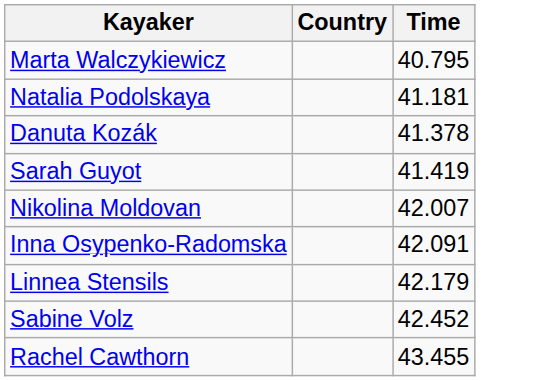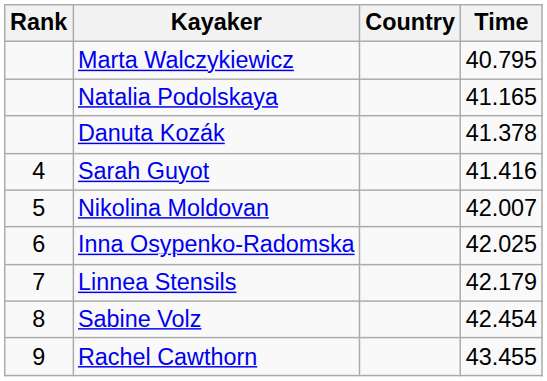 <table class="wikitable" style="text-align:center">
 <tr>
+<th>Rank</th>
 <th>Kayaker</th>
 <th>Country</th>
 <th>Time</th>
 </tr>
 <tr>
+<td></td>
 <td align="left"><a href='#'>Marta Walczykiewicz</a></td>
 <td align="left"></td>
 <td>40.795</td>
 </tr>
 <tr>
+<td></td>
 <td align="left"><a href='#'>Natalia Podolskaya</a></td>
 <td align="left"></td>
-<td>41.181</td>
+<td>41.165</td>
 </tr>
 <tr>
+<td></td>
 <td align="left"><a href='#'>Danuta Kozák</a></td>
 <td align="left"></td>
 <td>41.378</td>
 </tr>
 <tr>
+<td>4</td>
 <td align="left"><a href='#'>Sarah Guyot</a></td>
 <td align="left"></td>
-<td>41.419</td>
+<td>41.416</td>
 </tr>
 <tr>
+<td>5</td>
 <td align="left"><a href='#'>Nikolina Moldovan</a></td>
 <td align="left"></td>
 <td>42.007</td>
 </tr>
 <tr>
+<td>6</td>
 <td align="left"><a href='#'>Inna Osypenko-Radomska</a></td>
 <td align="left"></td>
-<td>42.091</td>
+<td>42.025</td>
 </tr>
 <tr>
+<td>7</td>
 <td align="left"><a href='#'>Linnea Stensils</a></td>
 <td align="left"></td>
 <td>42.179</td>
 </tr>
 <tr>
+<td>8</td>
 <td align="left"><a href='#'>Sabine Volz</a></td>
 <td align="left"></td>
-<td>42.452</td>
+<td>42.454</td>
 </tr>
 <tr>
+<td>9</td>
 <td align="left"><a href='#'>Rachel Cawthorn</a></td>
 <td align="left"></td>
 <td>43.455</td>
 </tr>
 </table>
